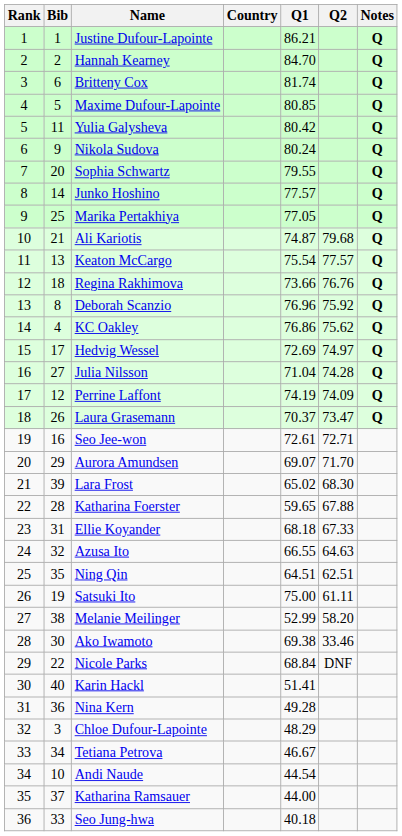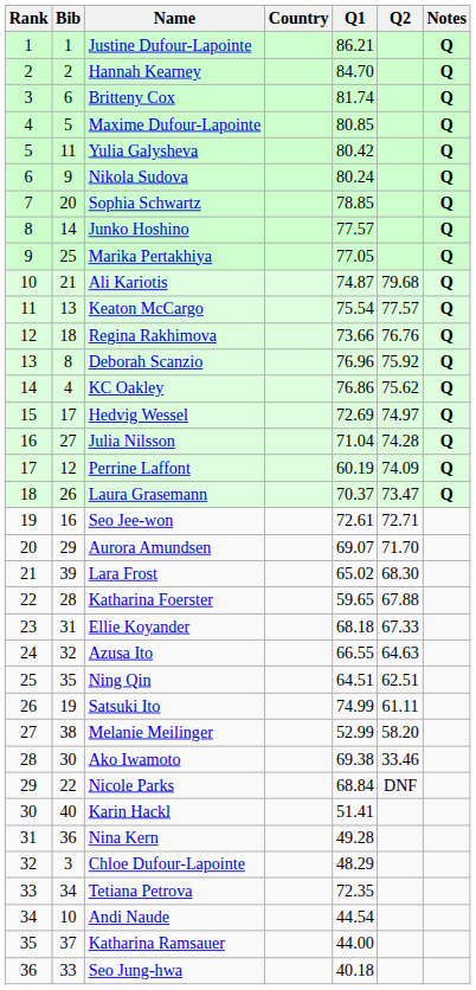 <table class="wikitable sortable" style="text-align:center">
 <tr>
 <th>Rank</th>
 <th>Bib</th>
 <th>Name</th>
 <th>Country</th>
 <th>Q1</th>
 <th>Q2</th>
 <th>Notes</th>
 </tr>
 <tr bgcolor="#ccffcc">
 <td>1</td>
 <td>1</td>
 <td align=left><a href='#'>Justine Dufour-Lapointe</a></td>
 <td align=left></td>
 <td>86.21</td>
 <td></td>
 <td><strong>Q</strong></td>
 </tr>
 <tr bgcolor="#ccffcc">
 <td>2</td>
 <td>2</td>
 <td align=left><a href='#'>Hannah Kearney</a></td>
 <td align=left></td>
 <td>84.70</td>
 <td></td>
 <td><strong>Q</strong></td>
 </tr>
 <tr bgcolor="#ccffcc">
 <td>3</td>
 <td>6</td>
 <td align=left><a href='#'>Britteny Cox</a></td>
 <td align=left></td>
 <td>81.74</td>
 <td></td>
 <td><strong>Q</strong></td>
 </tr>
 <tr bgcolor="#ccffcc">
 <td>4</td>
 <td>5</td>
 <td align=left><a href='#'>Maxime Dufour-Lapointe</a></td>
 <td align=left></td>
 <td>80.85</td>
 <td></td>
 <td><strong>Q</strong></td>
 </tr>
 <tr bgcolor="#ccffcc">
 <td>5</td>
 <td>11</td>
 <td align=left><a href='#'>Yulia Galysheva</a></td>
 <td align=left></td>
 <td>80.42</td>
 <td></td>
 <td><strong>Q</strong></td>
 </tr>
 <tr bgcolor="#ccffcc">
 <td>6</td>
 <td>9</td>
 <td align=left><a href='#'>Nikola Sudova</a></td>
 <td align=left></td>
 <td>80.24</td>
 <td></td>
 <td><strong>Q</strong></td>
 </tr>
 <tr bgcolor="#ccffcc">
 <td>7</td>
 <td>20</td>
 <td align=left><a href='#'>Sophia Schwartz</a></td>
 <td align=left></td>
-<td>79.55</td>
+<td>78.85</td>
 <td></td>
 <td><strong>Q</strong></td>
 </tr>
 <tr bgcolor="#ccffcc">
 <td>8</td>
 <td>14</td>
 <td align=left><a href='#'>Junko Hoshino</a></td>
 <td align=left></td>
 <td>77.57</td>
 <td></td>
 <td><strong>Q</strong></td>
 </tr>
 <tr bgcolor="#ccffcc">
 <td>9</td>
 <td>25</td>
 <td align=left><a href='#'>Marika Pertakhiya</a></td>
 <td align=left></td>
 <td>77.05</td>
 <td></td>
 <td><strong>Q</strong></td>
 </tr>
 <tr bgcolor="#ddffdd">
 <td>10</td>
 <td>21</td>
 <td align=left><a href='#'>Ali Kariotis</a></td>
 <td align=left></td>
 <td>74.87</td>
 <td>79.68</td>
 <td><strong>Q</strong></td>
 </tr>
 <tr bgcolor="#ddffdd">
 <td>11</td>
 <td>13</td>
 <td align=left><a href='#'>Keaton McCargo</a></td>
 <td align=left></td>
 <td>75.54</td>
 <td>77.57</td>
 <td><strong>Q</strong></td>
 </tr>
 <tr bgcolor="#ddffdd">
 <td>12</td>
 <td>18</td>
 <td align=left><a href='#'>Regina Rakhimova</a></td>
 <td align=left></td>
 <td>73.66</td>
 <td>76.76</td>
 <td><strong>Q</strong></td>
 </tr>
 <tr bgcolor="#ddffdd">
 <td>13</td>
 <td>8</td>
 <td align=left><a href='#'>Deborah Scanzio</a></td>
 <td align=left></td>
 <td>76.96</td>
 <td>75.92</td>
 <td><strong>Q</strong></td>
 </tr>
 <tr bgcolor="#ddffdd">
 <td>14</td>
 <td>4</td>
 <td align=left><a href='#'>KC Oakley</a></td>
 <td align=left></td>
 <td>76.86</td>
 <td>75.62</td>
 <td><strong>Q</strong></td>
 </tr>
 <tr bgcolor="#ddffdd">
 <td>15</td>
 <td>17</td>
 <td align=left><a href='#'>Hedvig Wessel</a></td>
 <td align=left></td>
 <td>72.69</td>
 <td>74.97</td>
 <td><strong>Q</strong></td>
 </tr>
 <tr bgcolor="#ddffdd">
 <td>16</td>
 <td>27</td>
 <td align=left><a href='#'>Julia Nilsson</a></td>
 <td align=left></td>
 <td>71.04</td>
 <td>74.28</td>
 <td><strong>Q</strong></td>
 </tr>
 <tr bgcolor="#ddffdd">
 <td>17</td>
 <td>12</td>
 <td align=left><a href='#'>Perrine Laffont</a></td>
 <td align=left></td>
-<td>74.19</td>
+<td>60.19</td>
 <td>74.09</td>
 <td><strong>Q</strong></td>
 </tr>
 <tr bgcolor="#ddffdd">
 <td>18</td>
 <td>26</td>
 <td align=left><a href='#'>Laura Grasemann</a></td>
 <td align=left></td>
 <td>70.37</td>
 <td>73.47</td>
 <td><strong>Q</strong></td>
 </tr>
 <tr>
 <td>19</td>
 <td>16</td>
 <td align=left><a href='#'>Seo Jee-won</a></td>
 <td align=left></td>
 <td>72.61</td>
 <td>72.71</td>
 <td></td>
 </tr>
 <tr>
 <td>20</td>
 <td>29</td>
 <td align=left><a href='#'>Aurora Amundsen</a></td>
 <td align=left></td>
 <td>69.07</td>
 <td>71.70</td>
 <td></td>
 </tr>
 <tr>
 <td>21</td>
 <td>39</td>
 <td align=left><a href='#'>Lara Frost</a></td>
 <td align=left></td>
 <td>65.02</td>
 <td>68.30</td>
 <td></td>
 </tr>
 <tr>
 <td>22</td>
 <td>28</td>
 <td align=left><a href='#'>Katharina Foerster</a></td>
 <td align=left></td>
 <td>59.65</td>
 <td>67.88</td>
 <td></td>
 </tr>
 <tr>
 <td>23</td>
 <td>31</td>
 <td align=left><a href='#'>Ellie Koyander</a></td>
 <td align=left></td>
 <td>68.18</td>
 <td>67.33</td>
 <td></td>
 </tr>
 <tr>
 <td>24</td>
 <td>32</td>
 <td align=left><a href='#'>Azusa Ito</a></td>
 <td align=left></td>
 <td>66.55</td>
 <td>64.63</td>
 <td></td>
 </tr>
 <tr>
 <td>25</td>
 <td>35</td>
 <td align=left><a href='#'>Ning Qin</a></td>
 <td align=left></td>
 <td>64.51</td>
 <td>62.51</td>
 <td></td>
 </tr>
 <tr>
 <td>26</td>
 <td>19</td>
 <td align=left><a href='#'>Satsuki Ito</a></td>
 <td align=left></td>
-<td>75.00</td>
+<td>74.99</td>
 <td>61.11</td>
 <td></td>
 </tr>
 <tr>
 <td>27</td>
 <td>38</td>
 <td align=left><a href='#'>Melanie Meilinger</a></td>
 <td align=left></td>
 <td>52.99</td>
 <td>58.20</td>
 <td></td>
 </tr>
 <tr>
 <td>28</td>
 <td>30</td>
 <td align=left><a href='#'>Ako Iwamoto</a></td>
 <td align=left></td>
 <td>69.38</td>
 <td>33.46</td>
 <td></td>
 </tr>
 <tr>
 <td>29</td>
 <td>22</td>
 <td align=left><a href='#'>Nicole Parks</a></td>
 <td align=left></td>
 <td>68.84</td>
 <td>DNF</td>
 <td></td>
 </tr>
 <tr>
 <td>30</td>
 <td>40</td>
 <td align=left><a href='#'>Karin Hackl</a></td>
 <td align=left></td>
 <td>51.41</td>
 <td></td>
 <td></td>
 </tr>
 <tr>
 <td>31</td>
 <td>36</td>
 <td align=left><a href='#'>Nina Kern</a></td>
 <td align=left></td>
 <td>49.28</td>
 <td></td>
 <td></td>
 </tr>
 <tr>
 <td>32</td>
 <td>3</td>
 <td align=left><a href='#'>Chloe Dufour-Lapointe</a></td>
 <td align=left></td>
 <td>48.29</td>
 <td></td>
 <td></td>
 </tr>
 <tr>
 <td>33</td>
 <td>34</td>
 <td align=left><a href='#'>Tetiana Petrova</a></td>
 <td align=left></td>
-<td>46.67</td>
+<td>72.35</td>
 <td></td>
 <td></td>
 </tr>
 <tr>
 <td>34</td>
 <td>10</td>
 <td align=left><a href='#'>Andi Naude</a></td>
 <td align=left></td>
 <td>44.54</td>
 <td></td>
 <td></td>
 </tr>
 <tr>
 <td>35</td>
 <td>37</td>
 <td align=left><a href='#'>Katharina Ramsauer</a></td>
 <td align=left></td>
 <td>44.00</td>
 <td></td>
 <td></td>
 </tr>
 <tr>
 <td>36</td>
 <td>33</td>
 <td align=left><a href='#'>Seo Jung-hwa</a></td>
 <td align=left></td>
 <td>40.18</td>
 <td></td>
 <td></td>
 </tr>
 </table>
